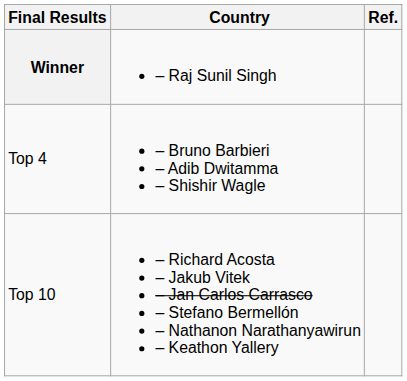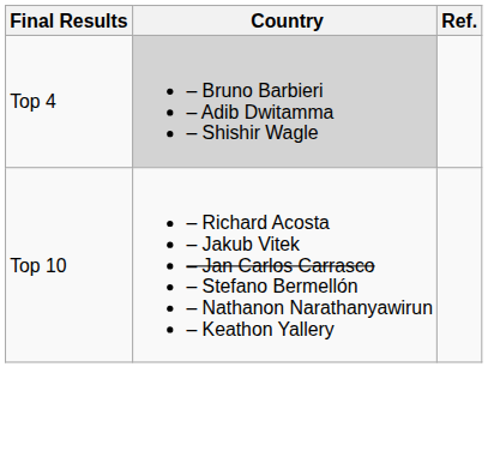 <table class="wikitable" style="font-size: 95%;">
 <tr>
 <th>Final Results</th>
 <th> Country</th>
 <th>Ref.</th>
 </tr>
 <tr>
-<th>Winner</th>
-<td><br><ul><li> – Raj Sunil Singh</li></ul></td>
-<td></td>
-</tr>
-<tr>
 <td>Top 4</td>
-<td><br><ul><li> – Bruno Barbieri</li><li> – Adib Dwitamma</li><li> – Shishir Wagle</li></ul></td>
+<td style="background: lightgrey;"><br><ul><li> – Bruno Barbieri</li><li> – Adib Dwitamma</li><li> – Shishir Wagle</li></ul></td>
 <td></td>
 </tr>
 <tr>
 <td>Top 10</td>
 <td><br><ul><li> – Richard Acosta</li><li> – Jakub Vitek</li><li><s> – Jan Carlos Carrasco</s></li><li> – Stefano Bermellón</li><li> – Nathanon Narathanyawirun</li><li> – Keathon Yallery</li></ul></td>
 <td></td>
 </tr>
 </table>
